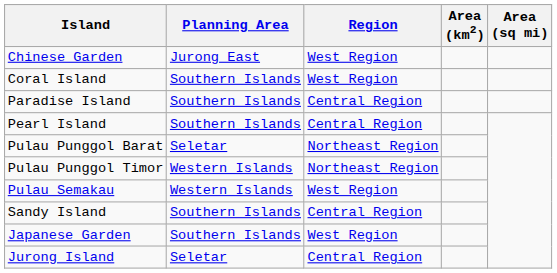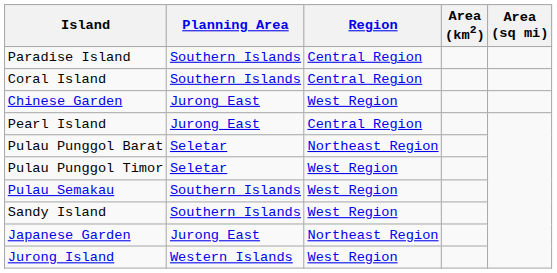 <table class="wikitable sortable static-row-numbers static-row-header-hash" id="SGIsland3">
 <tr bgcolor="#CCCCCC">
 <th>Island</th>
 <th><a href='#'>Planning Area</a></th>
 <th><a href='#'>Region</a></th>
 <th>Area<br>(km<sup>2</sup>)</th>
 <th>Area<br>(sq mi)</th>
 </tr>
 <tr>
+<td>Paradise Island</td>
+<td><a href='#'>Southern Islands</a></td>
+<td><a href='#'>Central Region</a></td>
+<td></td>
+<td></td>
+</tr>
+<tr>
+<td>Coral Island</td>
+<td><a href='#'>Southern Islands</a></td>
+<td><a href='#'>Central Region</a></td>
+<td></td>
+</tr>
+<tr>
 <td><a href='#'>Chinese Garden</a></td>
 <td><a href='#'>Jurong East</a></td>
 <td><a href='#'>West Region</a></td>
 <td></td>
 <td></td>
 </tr>
 <tr>
-<td>Coral Island</td>
-<td><a href='#'>Southern Islands</a></td>
-<td><a href='#'>West Region</a></td>
-<td></td>
-</tr>
-<tr>
-<td>Paradise Island</td>
-<td><a href='#'>Southern Islands</a></td>
-<td><a href='#'>Central Region</a></td>
-<td></td>
-<td></td>
-</tr>
-<tr>
 <td>Pearl Island</td>
-<td><a href='#'>Southern Islands</a></td>
+<td><a href='#'>Jurong East</a></td>
 <td><a href='#'>Central Region</a></td>
 <td></td>
 </tr>
 <tr>
 <td>Pulau Punggol Barat</td>
 <td><a href='#'>Seletar</a></td>
 <td><a href='#'>Northeast Region</a></td>
 <td></td>
 </tr>
 <tr>
 <td>Pulau Punggol Timor</td>
-<td><a href='#'>Western Islands</a></td>
-<td><a href='#'>Northeast Region</a></td>
+<td><a href='#'>Seletar</a></td>
+<td><a href='#'>West Region</a></td>
 <td></td>
 </tr>
 <tr>
 <td><a href='#'>Pulau Semakau</a></td>
-<td><a href='#'>Western Islands</a></td>
+<td><a href='#'>Southern Islands</a></td>
 <td><a href='#'>West Region</a></td>
 <td></td>
 </tr>
 <tr>
 <td>Sandy Island</td>
 <td><a href='#'>Southern Islands</a></td>
-<td><a href='#'>Central Region</a></td>
+<td><a href='#'>West Region</a></td>
 <td></td>
 </tr>
 <tr>
 <td><a href='#'>Japanese Garden</a></td>
-<td><a href='#'>Southern Islands</a></td>
-<td><a href='#'>West Region</a></td>
+<td><a href='#'>Jurong East</a></td>
+<td><a href='#'>Northeast Region</a></td>
 <td></td>
 </tr>
 <tr>
 <td><a href='#'>Jurong Island</a></td>
-<td><a href='#'>Seletar</a></td>
-<td><a href='#'>Central Region</a></td>
+<td><a href='#'>Western Islands</a></td>
+<td><a href='#'>West Region</a></td>
 <td></td>
 </tr>
 </table>
